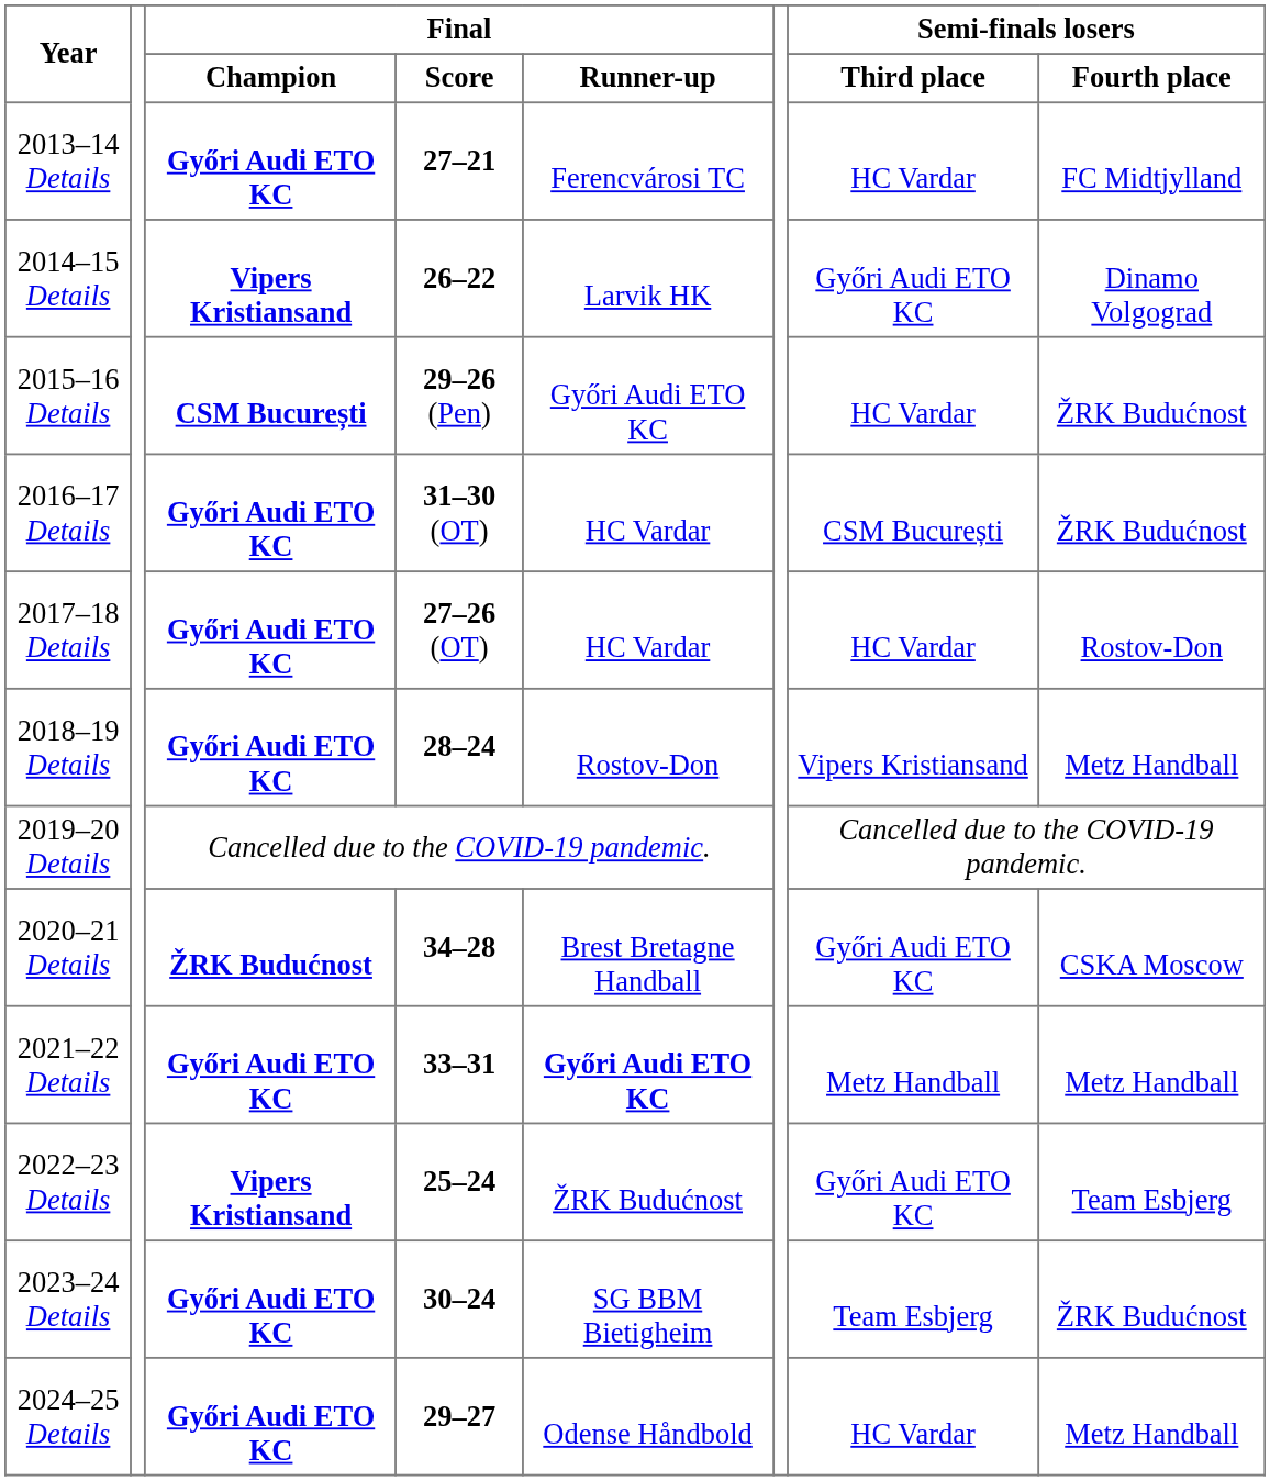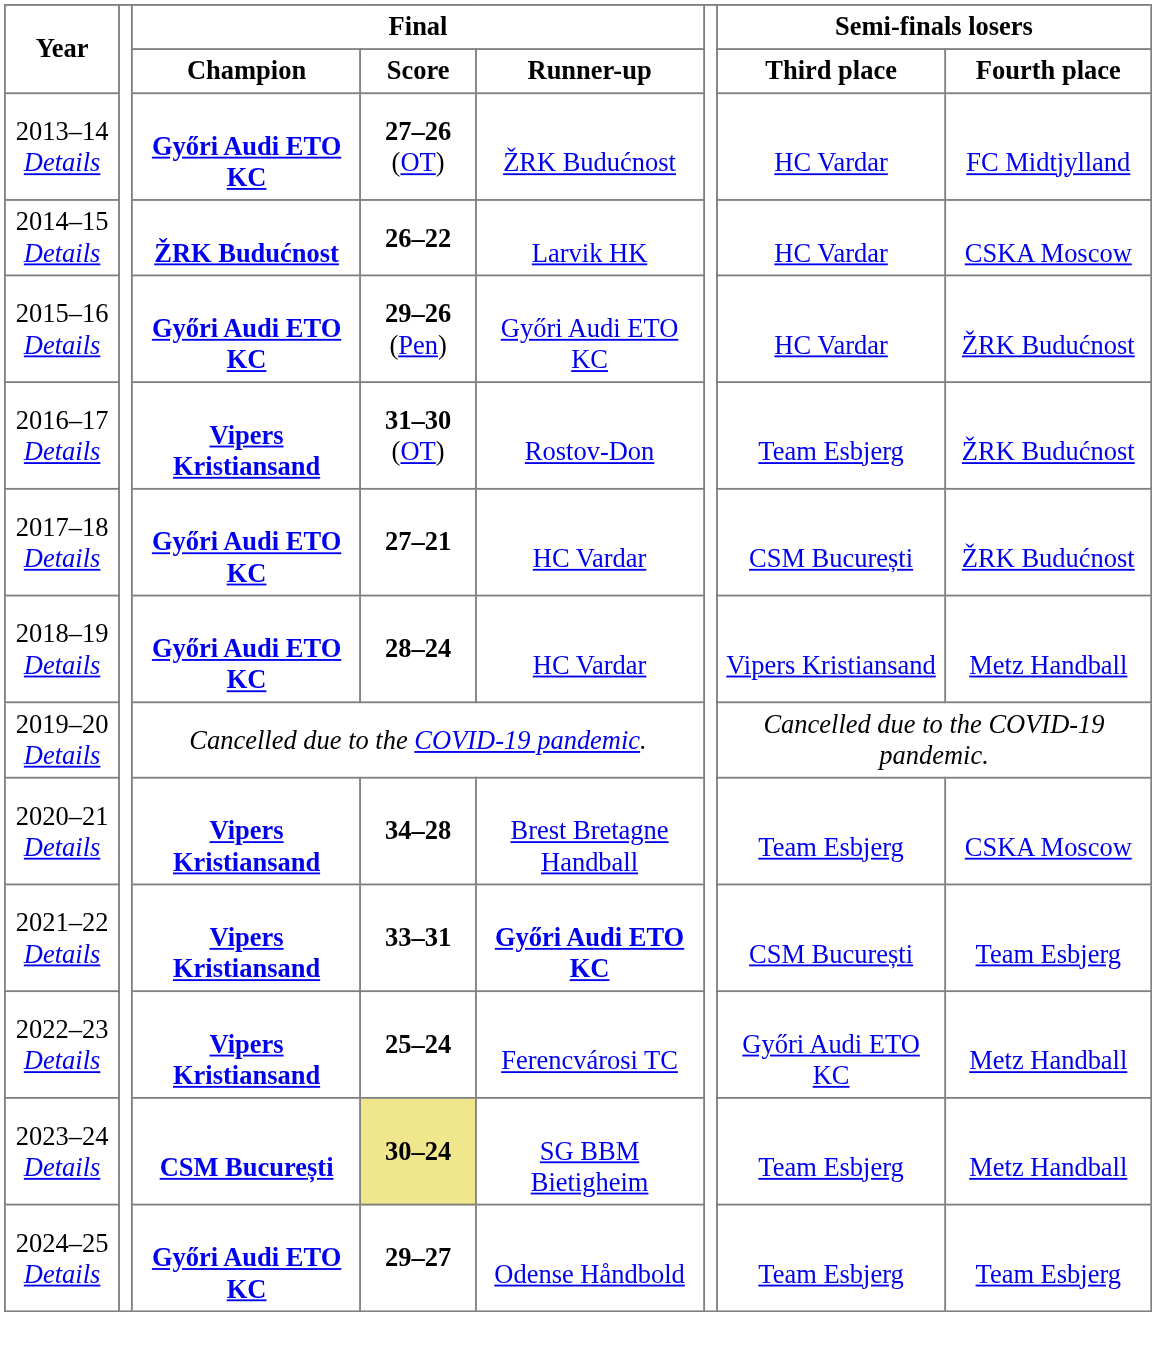 <table border=1 style="border-collapse:collapse; font-size:90%;" cellpadding=3 cellspacing=0 width=100%>
 <tr>
 <th rowspan=2 width="10%">Year</th>
 <th width=1% rowspan=14 bgcolor=ffffff></th>
 <th colspan=3>Final</th>
 <th width=1% rowspan=14 bgcolor=ffffff></th>
 <th colspan=2>Semi-finals losers</th>
 </tr>
 <tr>
 <th width="20%">Champion</th>
 <th width="10%">Score</th>
 <th width="20%">Runner-up</th>
 <th width="20%">Third place</th>
 <th width="20%">Fourth place</th>
 </tr>
 <tr align=center>
 <td>2013–14<br><em><a href='#'>Details</a></em></td>
 <td> <br><strong><a href='#'>Győri Audi ETO KC</a></strong></td>
-<td><strong>27–21</strong></td>
-<td> <br><a href='#'>Ferencvárosi TC</a></td>
+<td><strong>27–26</strong><br>(<a href='#'>OT</a>)</td>
+<td> <br><a href='#'>ŽRK Budućnost</a></td>
 <td> <br><a href='#'>HC Vardar</a></td>
 <td> <br><a href='#'>FC Midtjylland</a></td>
 </tr>
 <tr align=center>
 <td>2014–15<br><em><a href='#'>Details</a></em></td>
-<td> <br><strong><a href='#'>Vipers Kristiansand</a></strong></td>
+<td> <br><strong><a href='#'>ŽRK Budućnost</a></strong></td>
 <td><strong>26–22</strong></td>
 <td> <br><a href='#'>Larvik HK</a></td>
-<td> <br><a href='#'>Győri Audi ETO KC</a></td>
-<td> <br><a href='#'>Dinamo Volgograd</a></td>
+<td> <br><a href='#'>HC Vardar</a></td>
+<td> <br><a href='#'>CSKA Moscow</a></td>
 </tr>
 <tr align=center>
 <td>2015–16<br><em><a href='#'>Details</a></em></td>
-<td> <br><strong><a href='#'>CSM București</a></strong></td>
+<td> <br><strong><a href='#'>Győri Audi ETO KC</a></strong></td>
 <td><strong>29–26</strong><br>(<a href='#'>Pen</a>)</td>
 <td> <br><a href='#'>Győri Audi ETO KC</a></td>
 <td> <br><a href='#'>HC Vardar</a></td>
 <td> <br><a href='#'>ŽRK Budućnost</a></td>
 </tr>
 <tr align=center>
 <td>2016–17<br><em><a href='#'>Details</a></em></td>
+<td> <br><strong><a href='#'>Vipers Kristiansand</a></strong></td>
+<td><strong>31–30</strong><br>(<a href='#'>OT</a>)</td>
+<td> <br><a href='#'>Rostov-Don</a></td>
+<td> <br><a href='#'>Team Esbjerg</a></td>
+<td> <br><a href='#'>ŽRK Budućnost</a></td>
+</tr>
+<tr align=center>
+<td>2017–18<br><em><a href='#'>Details</a></em></td>
 <td> <br><strong><a href='#'>Győri Audi ETO KC</a></strong></td>
-<td><strong>31–30</strong><br>(<a href='#'>OT</a>)</td>
+<td><strong>27–21</strong></td>
 <td> <br><a href='#'>HC Vardar</a></td>
 <td> <br><a href='#'>CSM București</a></td>
 <td> <br><a href='#'>ŽRK Budućnost</a></td>
 </tr>
 <tr align=center>
-<td>2017–18<br><em><a href='#'>Details</a></em></td>
-<td> <br><strong><a href='#'>Győri Audi ETO KC</a></strong></td>
-<td><strong>27–26</strong><br>(<a href='#'>OT</a>)</td>
-<td> <br><a href='#'>HC Vardar</a></td>
-<td> <br><a href='#'>HC Vardar</a></td>
-<td> <br><a href='#'>Rostov-Don</a></td>
-</tr>
-<tr align=center>
 <td>2018–19<br><em><a href='#'>Details</a></em></td>
 <td> <br><strong><a href='#'>Győri Audi ETO KC</a></strong></td>
 <td><strong>28–24</strong></td>
-<td> <br><a href='#'>Rostov-Don</a></td>
+<td> <br><a href='#'>HC Vardar</a></td>
 <td> <br><a href='#'>Vipers Kristiansand</a></td>
 <td> <br><a href='#'>Metz Handball</a></td>
 </tr>
 <tr align=center>
 <td>2019–20<br><em><a href='#'>Details</a></em></td>
 <td colspan=3 align=center><em>Cancelled due to the <a href='#'>COVID-19 pandemic</a>.</em></td>
 <td colspan=2 align=center><em>Cancelled due to the COVID-19 pandemic.</em></td>
 </tr>
 <tr align=center>
 <td>2020–21<br><em><a href='#'>Details</a></em></td>
-<td> <br><strong><a href='#'>ŽRK Budućnost</a></strong></td>
+<td> <br><strong><a href='#'>Vipers Kristiansand</a></strong></td>
 <td><strong>34–28</strong></td>
 <td> <br><a href='#'>Brest Bretagne Handball</a></td>
-<td> <br><a href='#'>Győri Audi ETO KC</a></td>
+<td> <br><a href='#'>Team Esbjerg</a></td>
 <td> <br><a href='#'>CSKA Moscow</a></td>
 </tr>
 <tr align=center>
 <td>2021–22<br><em><a href='#'>Details</a></em></td>
-<td> <br><strong><a href='#'>Győri Audi ETO KC</a></strong></td>
+<td> <br><strong><a href='#'>Vipers Kristiansand</a></strong></td>
 <td><strong>33–31</strong></td>
 <td><strong> <br><a href='#'>Győri Audi ETO KC</a></strong></td>
-<td> <br><a href='#'>Metz Handball</a></td>
-<td> <br><a href='#'>Metz Handball</a></td>
+<td> <br><a href='#'>CSM București</a></td>
+<td> <br><a href='#'>Team Esbjerg</a></td>
 </tr>
 <tr align=center>
 <td>2022–23<br><em><a href='#'>Details</a></em></td>
 <td> <br><strong><a href='#'>Vipers Kristiansand</a></strong></td>
 <td><strong>25–24</strong></td>
-<td> <br><a href='#'>ŽRK Budućnost</a></td>
+<td> <br><a href='#'>Ferencvárosi TC</a></td>
 <td> <br><a href='#'>Győri Audi ETO KC</a></td>
-<td> <br><a href='#'>Team Esbjerg</a></td>
+<td> <br><a href='#'>Metz Handball</a></td>
 </tr>
 <tr align=center>
 <td>2023–24<br><em><a href='#'>Details</a></em></td>
-<td> <br><strong><a href='#'>Győri Audi ETO KC</a></strong></td>
-<td><strong>30–24</strong></td>
+<td> <br><strong><a href='#'>CSM București</a></strong></td>
+<td style="background: khaki;"><strong>30–24</strong></td>
 <td> <br><a href='#'>SG BBM Bietigheim</a></td>
 <td> <br><a href='#'>Team Esbjerg</a></td>
-<td> <br><a href='#'>ŽRK Budućnost</a></td>
+<td> <br><a href='#'>Metz Handball</a></td>
 </tr>
 <tr align=center>
 <td>2024–25<br><em><a href='#'>Details</a></em></td>
 <td> <br><strong><a href='#'>Győri Audi ETO KC</a></strong></td>
 <td><strong>29–27</strong></td>
 <td> <br><a href='#'>Odense Håndbold</a></td>
-<td> <br><a href='#'>HC Vardar</a></td>
-<td> <br><a href='#'>Metz Handball</a></td>
+<td> <br><a href='#'>Team Esbjerg</a></td>
+<td> <br><a href='#'>Team Esbjerg</a></td>
 </tr>
 </table>
